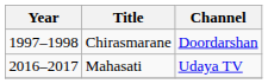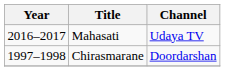 <table class="wikitable">
 <tr style="background:#ccc; text-align:center;">
 <th><strong>Year</strong></th>
 <th><strong>Title</strong></th>
 <th><strong>Channel</strong></th>
 </tr>
 <tr>
+<td>2016–2017</td>
+<td>Mahasati</td>
+<td><a href='#'>Udaya TV</a></td>
+</tr>
+<tr>
 <td>1997–1998</td>
 <td>Chirasmarane</td>
 <td><a href='#'>Doordarshan</a></td>
 </tr>
 <tr>
-<td>2016–2017</td>
-<td>Mahasati</td>
-<td><a href='#'>Udaya TV</a></td>
-</tr>
-<tr>
 </tr>
 </table>
